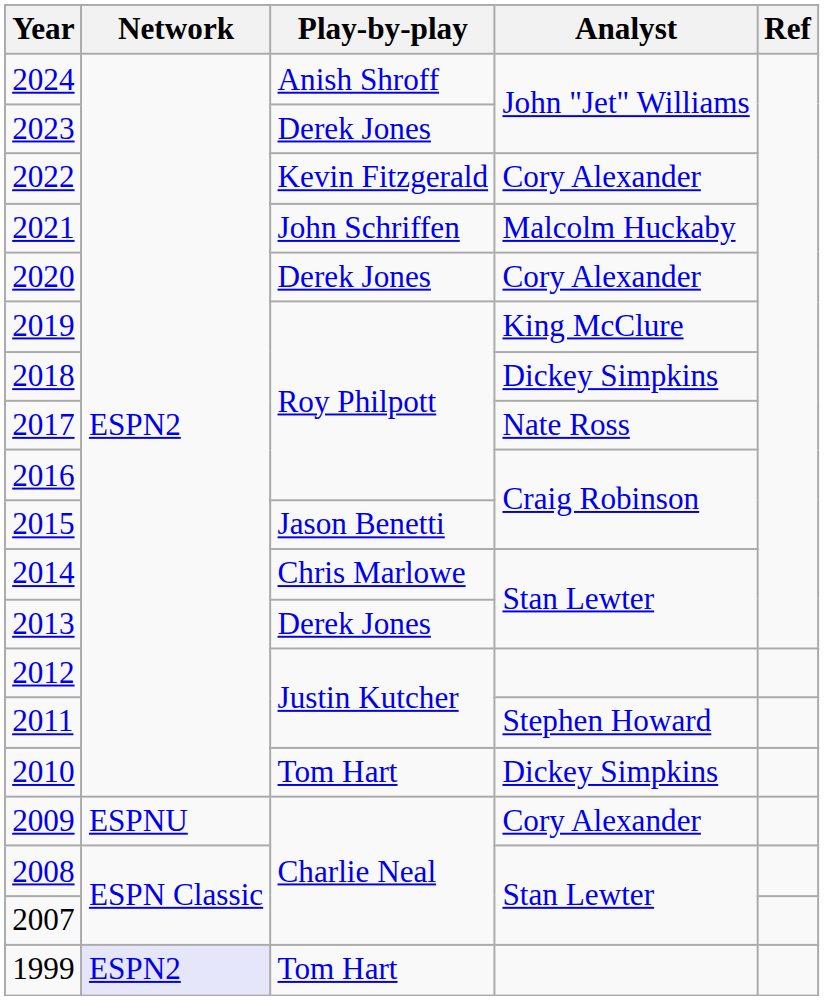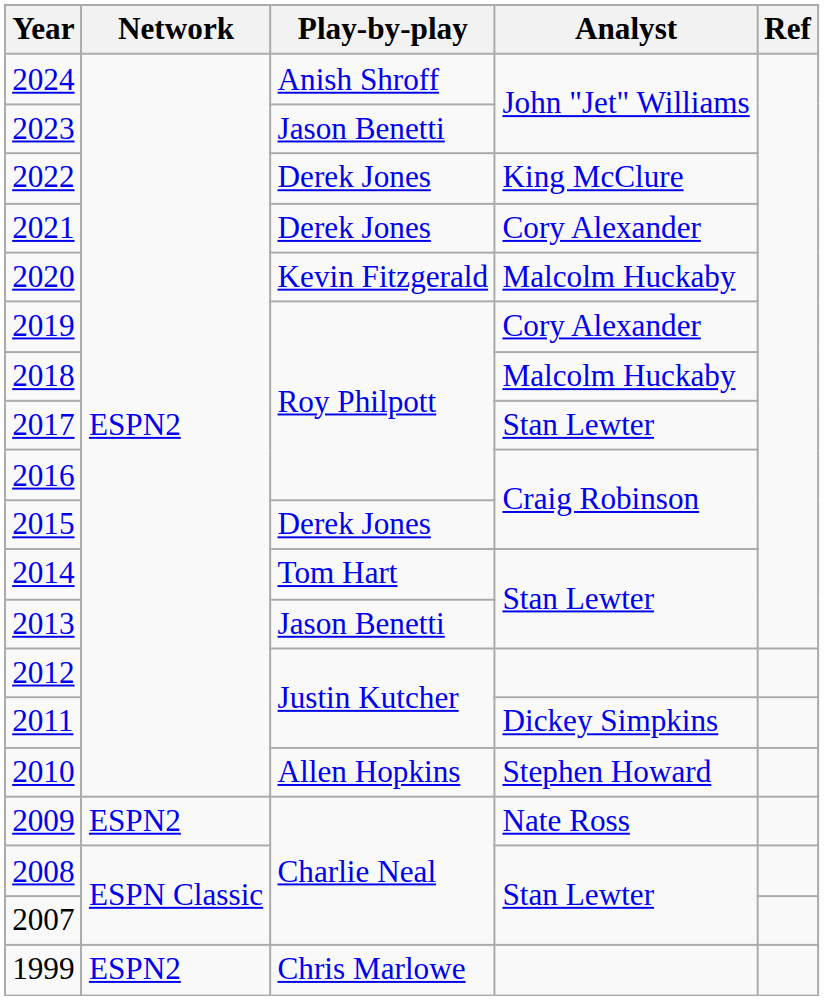 <table class="wikitable">
 <tr>
 <th>Year</th>
 <th>Network</th>
 <th>Play-by-play</th>
 <th>Analyst</th>
 <th>Ref</th>
 </tr>
 <tr>
 <td><a href='#'>2024</a></td>
 <td rowspan=15><a href='#'>ESPN2</a></td>
 <td><a href='#'>Anish Shroff</a></td>
 <td rowspan=2><a href='#'>John "Jet" Williams</a></td>
 </tr>
 <tr>
 <td><a href='#'>2023</a></td>
-<td><a href='#'>Derek Jones</a></td>
+<td><a href='#'>Jason Benetti</a></td>
 </tr>
 <tr>
 <td><a href='#'>2022</a></td>
-<td><a href='#'>Kevin Fitzgerald</a></td>
-<td><a href='#'>Cory Alexander</a></td>
+<td><a href='#'>Derek Jones</a></td>
+<td><a href='#'>King McClure</a></td>
 </tr>
 <tr>
 <td><a href='#'>2021</a></td>
-<td><a href='#'>John Schriffen</a></td>
-<td><a href='#'>Malcolm Huckaby</a></td>
-</tr>
-<tr>
-<td><a href='#'>2020</a></td>
 <td><a href='#'>Derek Jones</a></td>
 <td><a href='#'>Cory Alexander</a></td>
 </tr>
 <tr>
+<td><a href='#'>2020</a></td>
+<td><a href='#'>Kevin Fitzgerald</a></td>
+<td><a href='#'>Malcolm Huckaby</a></td>
+</tr>
+<tr>
 <td><a href='#'>2019</a></td>
 <td rowspan=4><a href='#'>Roy Philpott</a></td>
-<td><a href='#'>King McClure</a></td>
+<td><a href='#'>Cory Alexander</a></td>
 </tr>
 <tr>
 <td><a href='#'>2018</a></td>
-<td><a href='#'>Dickey Simpkins</a></td>
+<td><a href='#'>Malcolm Huckaby</a></td>
 </tr>
 <tr>
 <td><a href='#'>2017</a></td>
-<td><a href='#'>Nate Ross</a></td>
+<td><a href='#'>Stan Lewter</a></td>
 </tr>
 <tr>
 <td><a href='#'>2016</a></td>
 <td rowspan=2><a href='#'>Craig Robinson</a></td>
 </tr>
 <tr>
 <td><a href='#'>2015</a></td>
-<td><a href='#'>Jason Benetti</a></td>
+<td><a href='#'>Derek Jones</a></td>
 </tr>
 <tr>
 <td><a href='#'>2014</a></td>
-<td><a href='#'>Chris Marlowe</a></td>
+<td><a href='#'>Tom Hart</a></td>
 <td rowspan=2><a href='#'>Stan Lewter</a></td>
 </tr>
 <tr>
 <td><a href='#'>2013</a></td>
-<td><a href='#'>Derek Jones</a></td>
+<td><a href='#'>Jason Benetti</a></td>
 </tr>
 <tr>
 <td><a href='#'>2012</a></td>
 <td rowspan=2><a href='#'>Justin Kutcher</a></td>
 <td></td>
 <td></td>
 </tr>
 <tr>
 <td><a href='#'>2011</a></td>
+<td><a href='#'>Dickey Simpkins</a></td>
+<td></td>
+</tr>
+<tr>
+<td><a href='#'>2010</a></td>
+<td><a href='#'>Allen Hopkins</a></td>
 <td><a href='#'>Stephen Howard</a></td>
 <td></td>
 </tr>
 <tr>
-<td><a href='#'>2010</a></td>
-<td><a href='#'>Tom Hart</a></td>
-<td><a href='#'>Dickey Simpkins</a></td>
-<td></td>
-</tr>
-<tr>
 <td><a href='#'>2009</a></td>
-<td><a href='#'>ESPNU</a></td>
+<td><a href='#'>ESPN2</a></td>
 <td rowspan=3><a href='#'>Charlie Neal</a></td>
-<td><a href='#'>Cory Alexander</a></td>
+<td><a href='#'>Nate Ross</a></td>
 <td></td>
 </tr>
 <tr>
 <td><a href='#'>2008</a></td>
 <td rowspan=2><a href='#'>ESPN Classic</a></td>
 <td rowspan=2><a href='#'>Stan Lewter</a></td>
 <td></td>
 </tr>
 <tr>
 <td>2007</td>
 <td></td>
 </tr>
 <tr>
 <td>1999</td>
-<td style="background: lavender;"><a href='#'>ESPN2</a></td>
-<td><a href='#'>Tom Hart</a></td>
+<td><a href='#'>ESPN2</a></td>
+<td><a href='#'>Chris Marlowe</a></td>
 <td></td>
 <td></td>
 </tr>
 </table>
